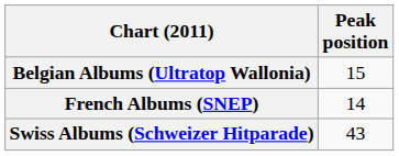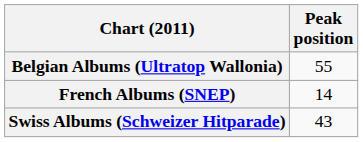 <table class="wikitable sortable plainrowheaders" style="text-align:center">
 <tr>
 <th scope="col">Chart (2011)</th>
 <th scope="col">Peak<br>position</th>
 </tr>
 <tr>
 <th scope="row">Belgian Albums (<a href='#'>Ultratop</a> Wallonia)</th>
-<td>15</td>
+<td>55</td>
 </tr>
 <tr>
 <th scope="row">French Albums (<a href='#'>SNEP</a>)</th>
 <td>14</td>
 </tr>
 <tr>
 <th scope="row">Swiss Albums (<a href='#'>Schweizer Hitparade</a>)</th>
 <td>43</td>
 </tr>
 </table>
